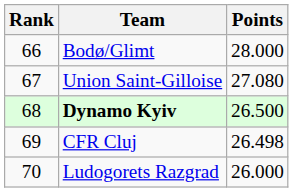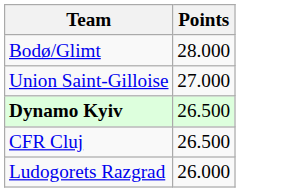 <table class="wikitable" style="text-align: center;">
 <tr>
-<th>Rank</th>
 <th>Team</th>
 <th>Points</th>
 </tr>
 <tr>
-<td>66</td>
 <td align=left> <a href='#'>Bodø/Glimt</a></td>
 <td>28.000</td>
 </tr>
 <tr>
-<td>67</td>
 <td align=left> <a href='#'>Union Saint-Gilloise</a></td>
-<td>27.080</td>
+<td>27.000</td>
 </tr>
 <tr bgcolor="#ddffdd">
-<td>68</td>
 <td align=left> <strong>Dynamo Kyiv</strong></td>
 <td>26.500</td>
 </tr>
 <tr>
-<td>69</td>
 <td align=left> <a href='#'>CFR Cluj</a></td>
-<td>26.498</td>
+<td>26.500</td>
 </tr>
 <tr>
-<td>70</td>
 <td align=left> <a href='#'>Ludogorets Razgrad</a></td>
 <td>26.000</td>
 </tr>
 </table>
